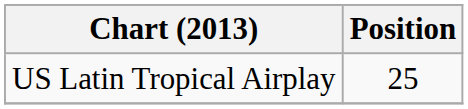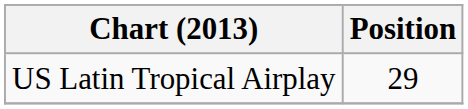 <table class="wikitable">
 <tr>
 <th scope="col">Chart (2013)</th>
 <th scope="col">Position</th>
 </tr>
 <tr>
 <td>US Latin Tropical Airplay</td>
-<td style="text-align:center;">25</td>
+<td style="text-align:center;">29</td>
 </tr>
 <tr>
 </tr>
 </table>
